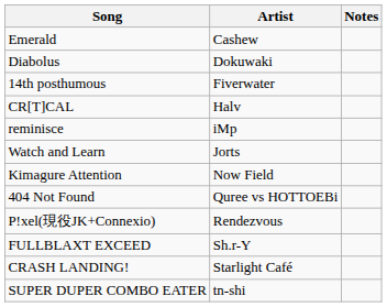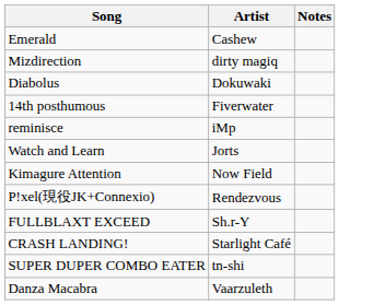 <table class="wikitable">
 <tr>
 <th>Song</th>
 <th>Artist</th>
 <th>Notes</th>
 </tr>
 <tr>
 <td>Emerald</td>
 <td>Cashew</td>
 <td></td>
 </tr>
 <tr>
+<td>Mizdirection</td>
+<td>dirty magiq</td>
+<td></td>
+</tr>
+<tr>
 <td>Diabolus</td>
 <td>Dokuwaki</td>
 <td></td>
 </tr>
 <tr>
 <td>14th posthumous</td>
 <td>Fiverwater</td>
-<td></td>
-</tr>
-<tr>
-<td>CR[T]CAL</td>
-<td>Halv</td>
 <td></td>
 </tr>
 <tr>
 <td>reminisce</td>
 <td>iMp</td>
 <td></td>
 </tr>
 <tr>
 <td>Watch and Learn</td>
 <td>Jorts</td>
 <td></td>
 </tr>
 <tr>
 <td>Kimagure Attention</td>
 <td>Now Field</td>
-<td></td>
-</tr>
-<tr>
-<td>404 Not Found</td>
-<td>Quree vs HOTTOEBi</td>
 <td></td>
 </tr>
 <tr>
 <td>P!xel(現役JK+Connexio)</td>
 <td>Rendezvous</td>
 <td></td>
 </tr>
 <tr>
 <td>FULLBLAXT EXCEED</td>
 <td>Sh.r-Y</td>
 <td></td>
 </tr>
 <tr>
 <td>CRASH LANDING!</td>
 <td>Starlight Café</td>
 <td></td>
 </tr>
 <tr>
 <td>SUPER DUPER COMBO EATER</td>
 <td>tn-shi</td>
 <td></td>
 </tr>
+<tr>
+<td>Danza Macabra</td>
+<td>Vaarzuleth</td>
+<td></td>
+</tr>
 </table>
